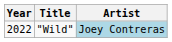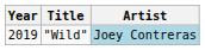 <table class="wikitable sortable">
 <tr>
 <th scope="col">Year</th>
 <th scope="col">Title</th>
 <th scope="col">Artist</th>
 </tr>
 <tr>
-<td align="center">2022</td>
+<td align="center">2019</td>
 <td scope="col">"Wild"</td>
 <td style="background: lightblue;">Joey Contreras</td>
 </tr>
 </table>
